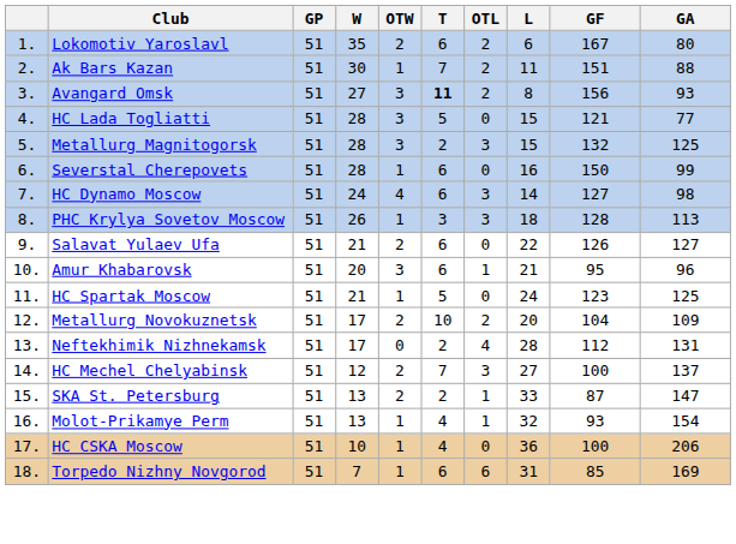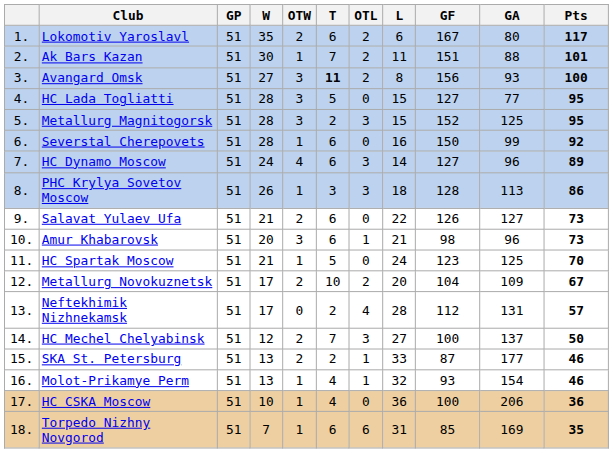 <table class="wikitable">
 <tr>
 <th width="30"></th>
 <th width="200">Club</th>
 <th width="30">GP</th>
 <th width="30">W</th>
 <th width="30">OTW</th>
 <th width="30">T</th>
 <th width="30">OTL</th>
 <th width="30">L</th>
 <th width="70">GF</th>
 <th width="70">GA</th>
+<th width="70">Pts</th>
 </tr>
 <tr bgcolor="#BCD2EE" align="center">
 <td>1.</td>
 <td align="left"><a href='#'>Lokomotiv Yaroslavl</a></td>
 <td>51</td>
 <td>35</td>
 <td>2</td>
 <td>6</td>
 <td>2</td>
 <td>6</td>
 <td>167</td>
 <td>80</td>
+<td><strong>117</strong></td>
 </tr>
 <tr bgcolor="#BCD2EE" align="center">
 <td>2.</td>
 <td align="left"><a href='#'>Ak Bars Kazan</a></td>
 <td>51</td>
 <td>30</td>
 <td>1</td>
 <td>7</td>
 <td>2</td>
 <td>11</td>
 <td>151</td>
 <td>88</td>
+<td><strong>101</strong></td>
 </tr>
 <tr bgcolor="#BCD2EE" align="center">
 <td>3.</td>
 <td align="left"><a href='#'>Avangard Omsk</a></td>
 <td>51</td>
 <td>27</td>
 <td>3</td>
 <td><strong>11</strong></td>
 <td>2</td>
 <td>8</td>
 <td>156</td>
 <td>93</td>
+<td><strong>100</strong></td>
 </tr>
 <tr bgcolor="#BCD2EE" align="center">
 <td>4.</td>
 <td align="left"><a href='#'>HC Lada Togliatti</a></td>
 <td>51</td>
 <td>28</td>
 <td>3</td>
 <td>5</td>
 <td>0</td>
 <td>15</td>
-<td>121</td>
+<td>127</td>
 <td>77</td>
+<td><strong>95</strong></td>
 </tr>
 <tr bgcolor="#BCD2EE" align="center">
 <td>5.</td>
 <td align="left"><a href='#'>Metallurg Magnitogorsk</a></td>
 <td>51</td>
 <td>28</td>
 <td>3</td>
 <td>2</td>
 <td>3</td>
 <td>15</td>
-<td>132</td>
+<td>152</td>
 <td>125</td>
+<td><strong>95</strong></td>
 </tr>
 <tr bgcolor="#BCD2EE" align="center">
 <td>6.</td>
 <td align="left"><a href='#'>Severstal Cherepovets</a></td>
 <td>51</td>
 <td>28</td>
 <td>1</td>
 <td>6</td>
 <td>0</td>
 <td>16</td>
 <td>150</td>
 <td>99</td>
+<td><strong>92</strong></td>
 </tr>
 <tr bgcolor="#BCD2EE" align="center">
 <td>7.</td>
 <td align="left"><a href='#'>HC Dynamo Moscow</a></td>
 <td>51</td>
 <td>24</td>
 <td>4</td>
 <td>6</td>
 <td>3</td>
 <td>14</td>
 <td>127</td>
-<td>98</td>
+<td>96</td>
+<td><strong>89</strong></td>
 </tr>
 <tr bgcolor="#BCD2EE" align="center">
 <td>8.</td>
 <td align="left"><a href='#'>PHC Krylya Sovetov Moscow</a></td>
 <td>51</td>
 <td>26</td>
 <td>1</td>
 <td>3</td>
 <td>3</td>
 <td>18</td>
 <td>128</td>
 <td>113</td>
+<td><strong>86</strong></td>
 </tr>
 <tr bgcolor="#FFFFFF" align="center">
 <td>9.</td>
 <td align="left"><a href='#'>Salavat Yulaev Ufa</a></td>
 <td>51</td>
 <td>21</td>
 <td>2</td>
 <td>6</td>
 <td>0</td>
 <td>22</td>
 <td>126</td>
 <td>127</td>
+<td><strong>73</strong></td>
 </tr>
 <tr bgcolor="#FFFFFF" align="center">
 <td>10.</td>
 <td align="left"><a href='#'>Amur Khabarovsk</a></td>
 <td>51</td>
 <td>20</td>
 <td>3</td>
 <td>6</td>
 <td>1</td>
 <td>21</td>
-<td>95</td>
+<td>98</td>
 <td>96</td>
+<td><strong>73</strong></td>
 </tr>
 <tr bgcolor="#FFFFFF" align="center">
 <td>11.</td>
 <td align="left"><a href='#'>HC Spartak Moscow</a></td>
 <td>51</td>
 <td>21</td>
 <td>1</td>
 <td>5</td>
 <td>0</td>
 <td>24</td>
 <td>123</td>
 <td>125</td>
+<td><strong>70</strong></td>
 </tr>
 <tr bgcolor="#FFFFFF" align="center">
 <td>12.</td>
 <td align="left"><a href='#'>Metallurg Novokuznetsk</a></td>
 <td>51</td>
 <td>17</td>
 <td>2</td>
 <td>10</td>
 <td>2</td>
 <td>20</td>
 <td>104</td>
 <td>109</td>
+<td><strong>67</strong></td>
 </tr>
 <tr bgcolor="#FFFFFF" align="center">
 <td>13.</td>
 <td align="left"><a href='#'>Neftekhimik Nizhnekamsk</a></td>
 <td>51</td>
 <td>17</td>
 <td>0</td>
 <td>2</td>
 <td>4</td>
 <td>28</td>
 <td>112</td>
 <td>131</td>
+<td><strong>57</strong></td>
 </tr>
 <tr bgcolor="#FFFFFF" align="center">
 <td>14.</td>
 <td align="left"><a href='#'>HC Mechel Chelyabinsk</a></td>
 <td>51</td>
 <td>12</td>
 <td>2</td>
 <td>7</td>
 <td>3</td>
 <td>27</td>
 <td>100</td>
 <td>137</td>
+<td><strong>50</strong></td>
 </tr>
 <tr bgcolor="#FFFFFF" align="center">
 <td>15.</td>
 <td align="left"><a href='#'>SKA St. Petersburg</a></td>
 <td>51</td>
 <td>13</td>
 <td>2</td>
 <td>2</td>
 <td>1</td>
 <td>33</td>
 <td>87</td>
-<td>147</td>
+<td>177</td>
+<td><strong>46</strong></td>
 </tr>
 <tr bgcolor="#FFFFFF" align="center">
 <td>16.</td>
 <td align="left"><a href='#'>Molot-Prikamye Perm</a></td>
 <td>51</td>
 <td>13</td>
 <td>1</td>
 <td>4</td>
 <td>1</td>
 <td>32</td>
 <td>93</td>
 <td>154</td>
+<td><strong>46</strong></td>
 </tr>
 <tr bgcolor="#EECFA1" align="center">
 <td>17.</td>
 <td align="left"><a href='#'>HC CSKA Moscow</a></td>
 <td>51</td>
 <td>10</td>
 <td>1</td>
 <td>4</td>
 <td>0</td>
 <td>36</td>
 <td>100</td>
 <td>206</td>
+<td><strong>36</strong></td>
 </tr>
 <tr bgcolor="#EECFA1" align="center">
 <td>18.</td>
 <td align="left"><a href='#'>Torpedo Nizhny Novgorod</a></td>
 <td>51</td>
 <td>7</td>
 <td>1</td>
 <td>6</td>
 <td>6</td>
 <td>31</td>
 <td>85</td>
 <td>169</td>
+<td><strong>35</strong></td>
 </tr>
 </table>
